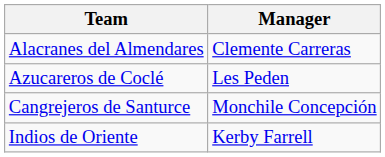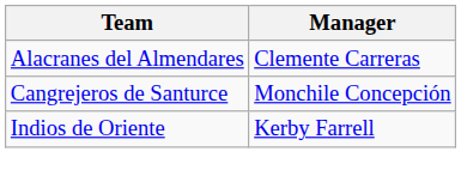 <table class="wikitable">
 <tr>
 <th>Team</th>
 <th>Manager</th>
 </tr>
 <tr>
 <td> <a href='#'>Alacranes del Almendares</a></td>
 <td> <a href='#'>Clemente Carreras</a></td>
 </tr>
 <tr>
-<td> <a href='#'>Azucareros de Coclé</a></td>
-<td> <a href='#'>Les Peden</a></td>
-</tr>
-<tr>
 <td> <a href='#'>Cangrejeros de Santurce</a></td>
 <td> <a href='#'>Monchile Concepción</a></td>
 </tr>
 <tr>
 <td> <a href='#'>Indios de Oriente</a></td>
 <td> <a href='#'>Kerby Farrell</a></td>
 </tr>
 </table>
